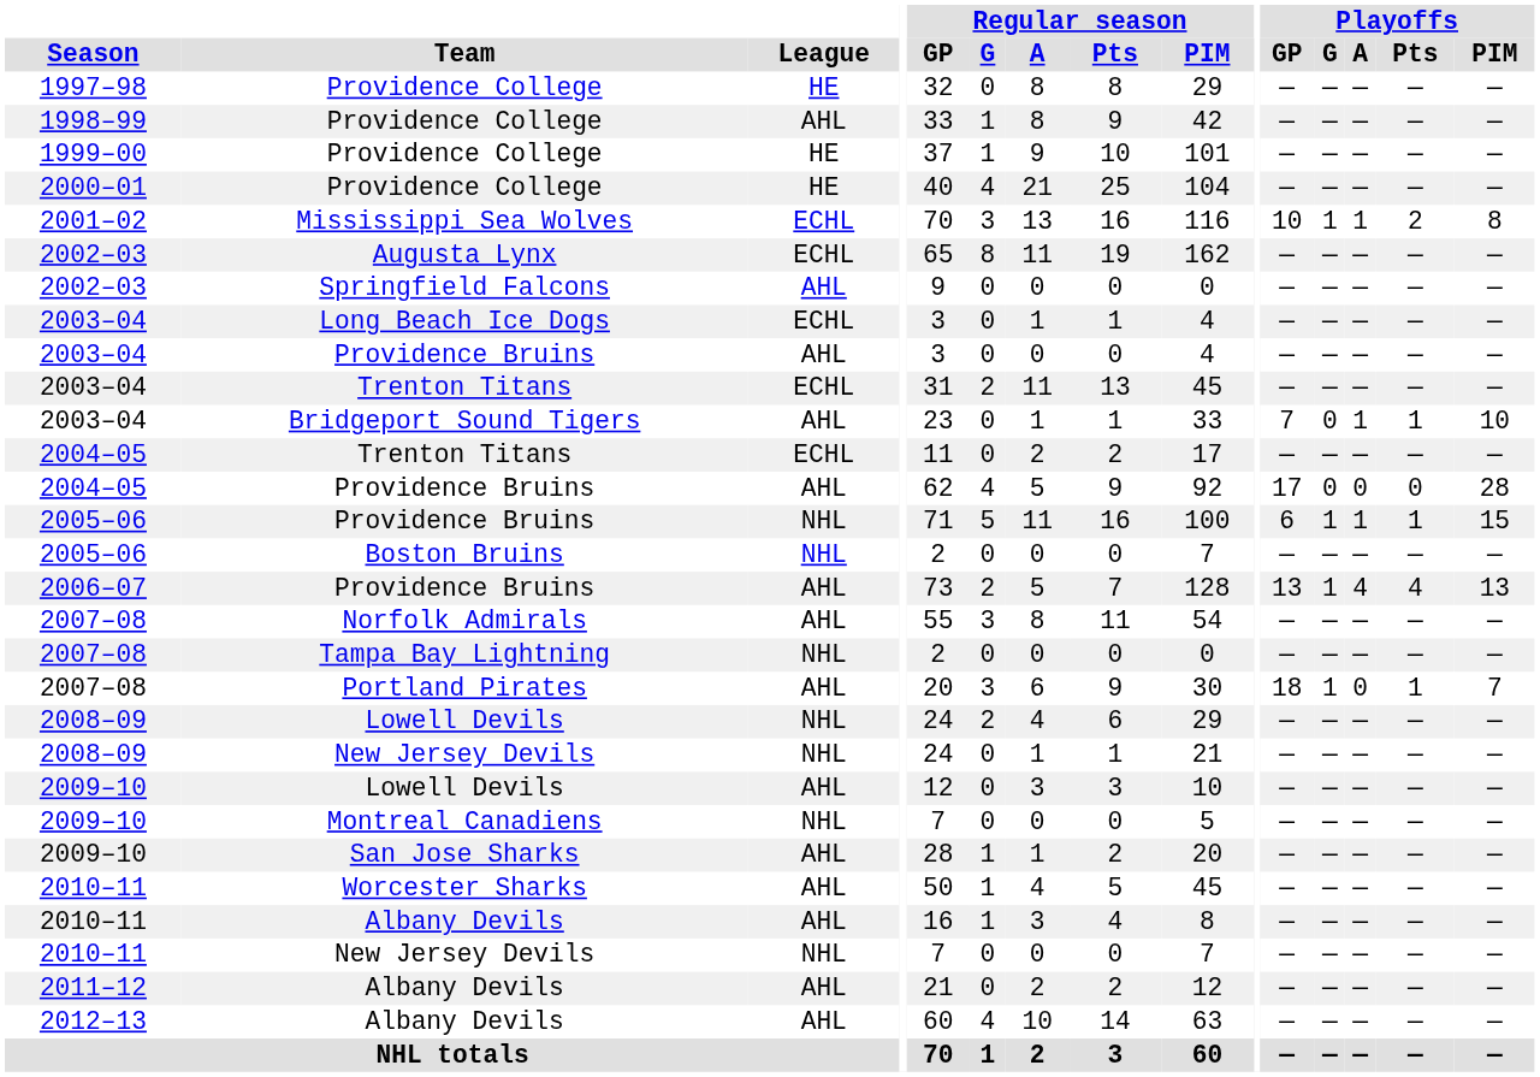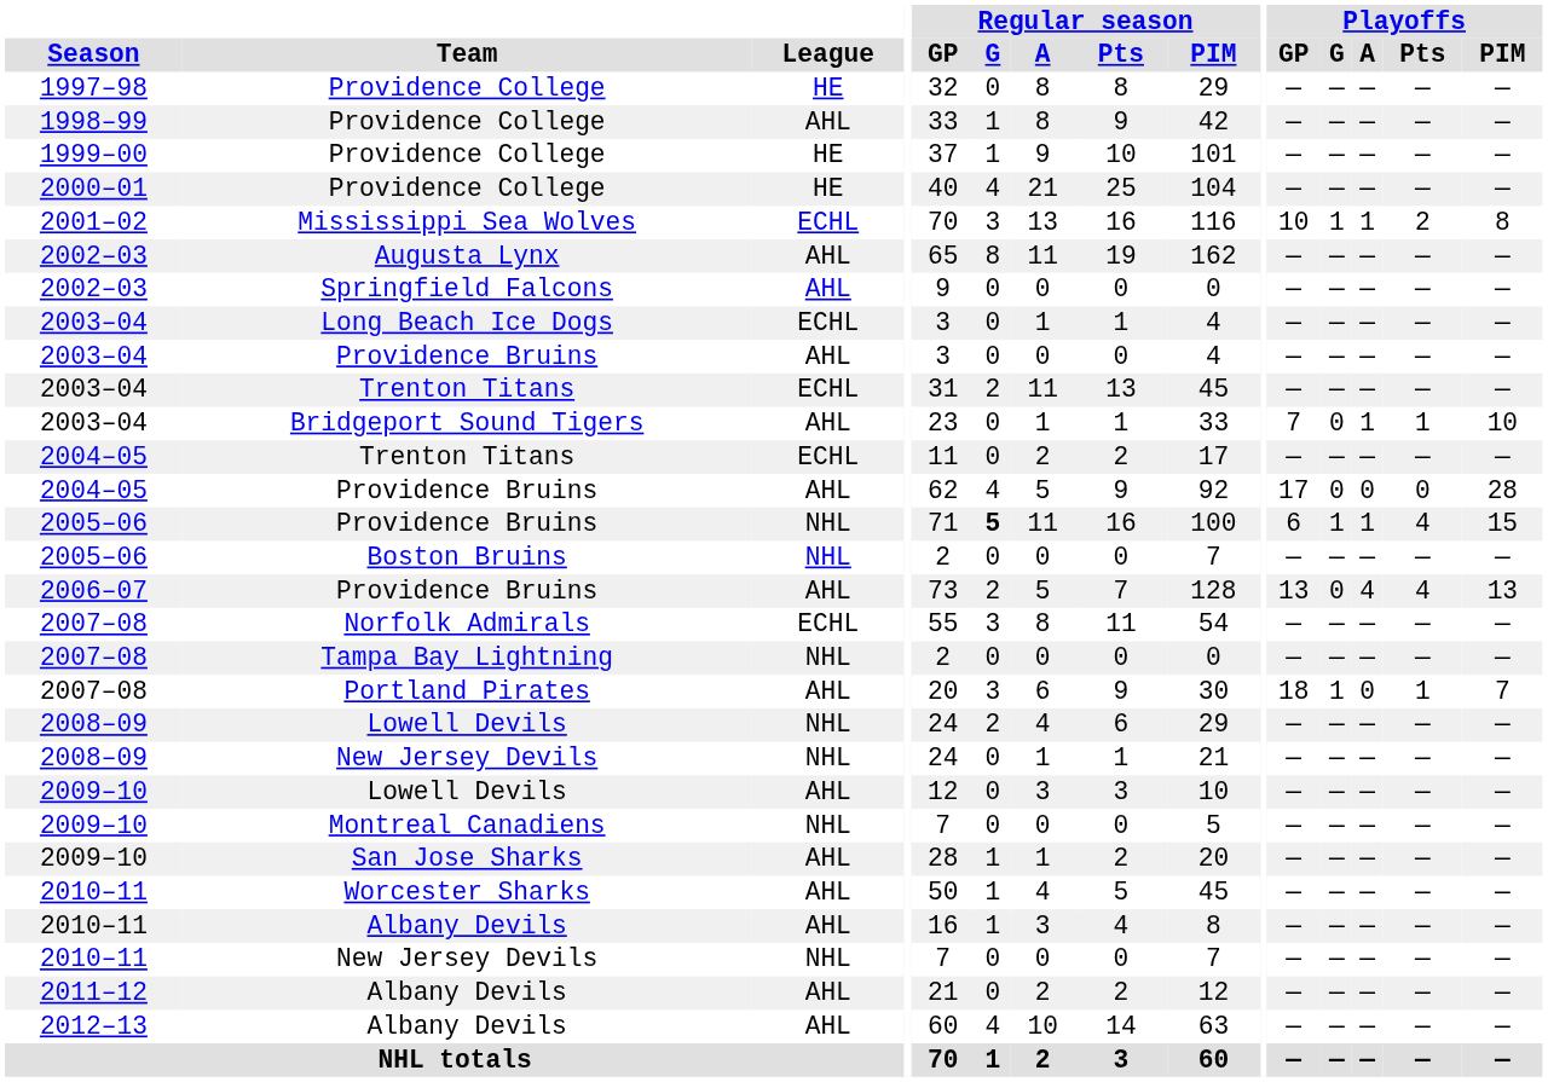 <table border="0" cellpadding="1" cellspacing="0" style="text-align:center; width:60em">
 <tr bgcolor="#e0e0e0">
 <th colspan="3" bgcolor="#ffffff"></th>
 <th rowspan="99" bgcolor="#ffffff"></th>
 <th colspan="5"><a href='#'>Regular season</a></th>
 <th rowspan="99" bgcolor="#ffffff"></th>
 <th colspan="5"><a href='#'>Playoffs</a></th>
 </tr>
 <tr bgcolor="#e0e0e0">
 <th><a href='#'>Season</a></th>
 <th>Team</th>
 <th>League</th>
 <th>GP</th>
 <th><a href='#'>G</a></th>
 <th><a href='#'>A</a></th>
 <th><a href='#'>Pts</a></th>
 <th><a href='#'>PIM</a></th>
 <th>GP</th>
 <th>G</th>
 <th>A</th>
 <th>Pts</th>
 <th>PIM</th>
 </tr>
 <tr ALIGN="center">
 <td><a href='#'>1997–98</a></td>
 <td><a href='#'>Providence College</a></td>
 <td><a href='#'>HE</a></td>
 <td>32</td>
 <td>0</td>
 <td>8</td>
 <td>8</td>
 <td>29</td>
 <td>—</td>
 <td>—</td>
 <td>—</td>
 <td>—</td>
 <td>—</td>
 </tr>
 <tr ALIGN="center" bgcolor="#f0f0f0">
 <td><a href='#'>1998–99</a></td>
 <td>Providence College</td>
 <td>AHL</td>
 <td>33</td>
 <td>1</td>
 <td>8</td>
 <td>9</td>
 <td>42</td>
 <td>—</td>
 <td>—</td>
 <td>—</td>
 <td>—</td>
 <td>—</td>
 </tr>
 <tr ALIGN="center">
 <td><a href='#'>1999–00</a></td>
 <td>Providence College</td>
 <td>HE</td>
 <td>37</td>
 <td>1</td>
 <td>9</td>
 <td>10</td>
 <td>101</td>
 <td>—</td>
 <td>—</td>
 <td>—</td>
 <td>—</td>
 <td>—</td>
 </tr>
 <tr ALIGN="center" bgcolor="#f0f0f0">
 <td><a href='#'>2000–01</a></td>
 <td>Providence College</td>
 <td>HE</td>
 <td>40</td>
 <td>4</td>
 <td>21</td>
 <td>25</td>
 <td>104</td>
 <td>—</td>
 <td>—</td>
 <td>—</td>
 <td>—</td>
 <td>—</td>
 </tr>
 <tr ALIGN="center">
 <td><a href='#'>2001–02</a></td>
 <td><a href='#'>Mississippi Sea Wolves</a></td>
 <td><a href='#'>ECHL</a></td>
 <td>70</td>
 <td>3</td>
 <td>13</td>
 <td>16</td>
 <td>116</td>
 <td>10</td>
 <td>1</td>
 <td>1</td>
 <td>2</td>
 <td>8</td>
 </tr>
 <tr ALIGN="center" bgcolor="#f0f0f0">
 <td><a href='#'>2002–03</a></td>
 <td><a href='#'>Augusta Lynx</a></td>
-<td>ECHL</td>
+<td>AHL</td>
 <td>65</td>
 <td>8</td>
 <td>11</td>
 <td>19</td>
 <td>162</td>
 <td>—</td>
 <td>—</td>
 <td>—</td>
 <td>—</td>
 <td>—</td>
 </tr>
 <tr ALIGN="center">
 <td><a href='#'>2002–03</a></td>
 <td><a href='#'>Springfield Falcons</a></td>
 <td><a href='#'>AHL</a></td>
 <td>9</td>
 <td>0</td>
 <td>0</td>
 <td>0</td>
 <td>0</td>
 <td>—</td>
 <td>—</td>
 <td>—</td>
 <td>—</td>
 <td>—</td>
 </tr>
 <tr ALIGN="center" bgcolor="#f0f0f0">
 <td><a href='#'>2003–04</a></td>
 <td><a href='#'>Long Beach Ice Dogs</a></td>
 <td>ECHL</td>
 <td>3</td>
 <td>0</td>
 <td>1</td>
 <td>1</td>
 <td>4</td>
 <td>—</td>
 <td>—</td>
 <td>—</td>
 <td>—</td>
 <td>—</td>
 </tr>
 <tr ALIGN="center">
 <td><a href='#'>2003–04</a></td>
 <td><a href='#'>Providence Bruins</a></td>
 <td>AHL</td>
 <td>3</td>
 <td>0</td>
 <td>0</td>
 <td>0</td>
 <td>4</td>
 <td>—</td>
 <td>—</td>
 <td>—</td>
 <td>—</td>
 <td>—</td>
 </tr>
 <tr ALIGN="center" bgcolor="#f0f0f0">
 <td>2003–04</td>
 <td><a href='#'>Trenton Titans</a></td>
 <td>ECHL</td>
 <td>31</td>
 <td>2</td>
 <td>11</td>
 <td>13</td>
 <td>45</td>
 <td>—</td>
 <td>—</td>
 <td>—</td>
 <td>—</td>
 <td>—</td>
 </tr>
 <tr ALIGN="center">
 <td>2003–04</td>
 <td><a href='#'>Bridgeport Sound Tigers</a></td>
 <td>AHL</td>
 <td>23</td>
 <td>0</td>
 <td>1</td>
 <td>1</td>
 <td>33</td>
 <td>7</td>
 <td>0</td>
 <td>1</td>
 <td>1</td>
 <td>10</td>
 </tr>
 <tr ALIGN="center" bgcolor="#f0f0f0">
 <td><a href='#'>2004–05</a></td>
 <td>Trenton Titans</td>
 <td>ECHL</td>
 <td>11</td>
 <td>0</td>
 <td>2</td>
 <td>2</td>
 <td>17</td>
 <td>—</td>
 <td>—</td>
 <td>—</td>
 <td>—</td>
 <td>—</td>
 </tr>
 <tr ALIGN="center">
 <td><a href='#'>2004–05</a></td>
 <td>Providence Bruins</td>
 <td>AHL</td>
 <td>62</td>
 <td>4</td>
 <td>5</td>
 <td>9</td>
 <td>92</td>
 <td>17</td>
 <td>0</td>
 <td>0</td>
 <td>0</td>
 <td>28</td>
 </tr>
 <tr ALIGN="center" bgcolor="#f0f0f0">
 <td><a href='#'>2005–06</a></td>
 <td>Providence Bruins</td>
 <td>NHL</td>
 <td>71</td>
-<td>5</td>
+<td><strong>5</strong></td>
 <td>11</td>
 <td>16</td>
 <td>100</td>
 <td>6</td>
 <td>1</td>
 <td>1</td>
-<td>1</td>
+<td>4</td>
 <td>15</td>
 </tr>
 <tr ALIGN="center">
 <td><a href='#'>2005–06</a></td>
 <td><a href='#'>Boston Bruins</a></td>
 <td><a href='#'>NHL</a></td>
 <td>2</td>
 <td>0</td>
 <td>0</td>
 <td>0</td>
 <td>7</td>
 <td>—</td>
 <td>—</td>
 <td>—</td>
 <td>—</td>
 <td>—</td>
 </tr>
 <tr ALIGN="center" bgcolor="#f0f0f0">
 <td><a href='#'>2006–07</a></td>
 <td>Providence Bruins</td>
 <td>AHL</td>
 <td>73</td>
 <td>2</td>
 <td>5</td>
 <td>7</td>
 <td>128</td>
 <td>13</td>
-<td>1</td>
+<td>0</td>
 <td>4</td>
 <td>4</td>
 <td>13</td>
 </tr>
 <tr ALIGN="center">
 <td><a href='#'>2007–08</a></td>
 <td><a href='#'>Norfolk Admirals</a></td>
-<td>AHL</td>
+<td>ECHL</td>
 <td>55</td>
 <td>3</td>
 <td>8</td>
 <td>11</td>
 <td>54</td>
 <td>—</td>
 <td>—</td>
 <td>—</td>
 <td>—</td>
 <td>—</td>
 </tr>
 <tr ALIGN="center" bgcolor="#f0f0f0">
 <td><a href='#'>2007–08</a></td>
 <td><a href='#'>Tampa Bay Lightning</a></td>
 <td>NHL</td>
 <td>2</td>
 <td>0</td>
 <td>0</td>
 <td>0</td>
 <td>0</td>
 <td>—</td>
 <td>—</td>
 <td>—</td>
 <td>—</td>
 <td>—</td>
 </tr>
 <tr ALIGN="center">
 <td>2007–08</td>
 <td><a href='#'>Portland Pirates</a></td>
 <td>AHL</td>
 <td>20</td>
 <td>3</td>
 <td>6</td>
 <td>9</td>
 <td>30</td>
 <td>18</td>
 <td>1</td>
 <td>0</td>
 <td>1</td>
 <td>7</td>
 </tr>
 <tr ALIGN="center" bgcolor="#f0f0f0">
 <td><a href='#'>2008–09</a></td>
 <td><a href='#'>Lowell Devils</a></td>
 <td>NHL</td>
 <td>24</td>
 <td>2</td>
 <td>4</td>
 <td>6</td>
 <td>29</td>
 <td>—</td>
 <td>—</td>
 <td>—</td>
 <td>—</td>
 <td>—</td>
 </tr>
 <tr ALIGN="center">
 <td><a href='#'>2008–09</a></td>
 <td><a href='#'>New Jersey Devils</a></td>
 <td>NHL</td>
 <td>24</td>
 <td>0</td>
 <td>1</td>
 <td>1</td>
 <td>21</td>
 <td>—</td>
 <td>—</td>
 <td>—</td>
 <td>—</td>
 <td>—</td>
 </tr>
 <tr ALIGN="center" bgcolor="#f0f0f0">
 <td><a href='#'>2009–10</a></td>
 <td>Lowell Devils</td>
 <td>AHL</td>
 <td>12</td>
 <td>0</td>
 <td>3</td>
 <td>3</td>
 <td>10</td>
 <td>—</td>
 <td>—</td>
 <td>—</td>
 <td>—</td>
 <td>—</td>
 </tr>
 <tr ALIGN="center">
 <td><a href='#'>2009–10</a></td>
 <td><a href='#'>Montreal Canadiens</a></td>
 <td>NHL</td>
 <td>7</td>
 <td>0</td>
 <td>0</td>
 <td>0</td>
 <td>5</td>
 <td>—</td>
 <td>—</td>
 <td>—</td>
 <td>—</td>
 <td>—</td>
 </tr>
 <tr ALIGN="center" bgcolor="#f0f0f0">
 <td>2009–10</td>
 <td><a href='#'>San Jose Sharks</a></td>
 <td>AHL</td>
 <td>28</td>
 <td>1</td>
 <td>1</td>
 <td>2</td>
 <td>20</td>
 <td>—</td>
 <td>—</td>
 <td>—</td>
 <td>—</td>
 <td>—</td>
 </tr>
 <tr ALIGN="center">
 <td><a href='#'>2010–11</a></td>
 <td><a href='#'>Worcester Sharks</a></td>
 <td>AHL</td>
 <td>50</td>
 <td>1</td>
 <td>4</td>
 <td>5</td>
 <td>45</td>
 <td>—</td>
 <td>—</td>
 <td>—</td>
 <td>—</td>
 <td>—</td>
 </tr>
 <tr ALIGN="center" bgcolor="#f0f0f0">
 <td>2010–11</td>
 <td><a href='#'>Albany Devils</a></td>
 <td>AHL</td>
 <td>16</td>
 <td>1</td>
 <td>3</td>
 <td>4</td>
 <td>8</td>
 <td>—</td>
 <td>—</td>
 <td>—</td>
 <td>—</td>
 <td>—</td>
 </tr>
 <tr ALIGN="center">
 <td><a href='#'>2010–11</a></td>
 <td>New Jersey Devils</td>
 <td>NHL</td>
 <td>7</td>
 <td>0</td>
 <td>0</td>
 <td>0</td>
 <td>7</td>
 <td>—</td>
 <td>—</td>
 <td>—</td>
 <td>—</td>
 <td>—</td>
 </tr>
 <tr ALIGN="center" bgcolor="#f0f0f0">
 <td><a href='#'>2011–12</a></td>
 <td>Albany Devils</td>
 <td>AHL</td>
 <td>21</td>
 <td>0</td>
 <td>2</td>
 <td>2</td>
 <td>12</td>
 <td>—</td>
 <td>—</td>
 <td>—</td>
 <td>—</td>
 <td>—</td>
 </tr>
 <tr ALIGN="center">
 <td><a href='#'>2012–13</a></td>
 <td>Albany Devils</td>
 <td>AHL</td>
 <td>60</td>
 <td>4</td>
 <td>10</td>
 <td>14</td>
 <td>63</td>
 <td>—</td>
 <td>—</td>
 <td>—</td>
 <td>—</td>
 <td>—</td>
 </tr>
 <tr bgcolor="#e0e0e0">
 <th colspan="3">NHL totals</th>
 <th>70</th>
 <th>1</th>
 <th>2</th>
 <th>3</th>
 <th>60</th>
 <th>—</th>
 <th>—</th>
 <th>—</th>
 <th>—</th>
 <th>—</th>
 </tr>
 </table>
